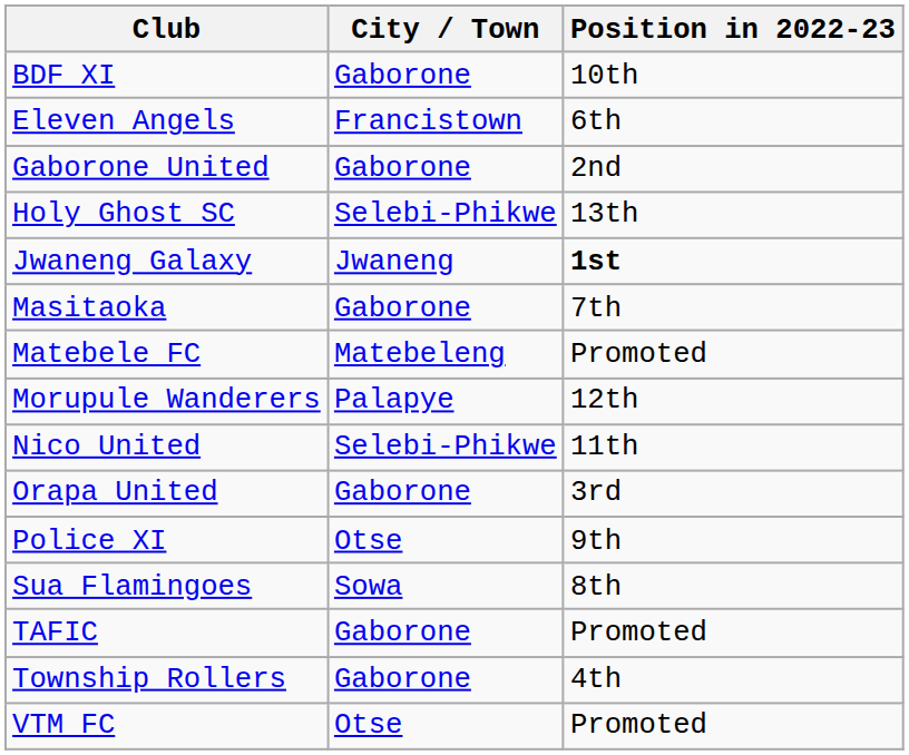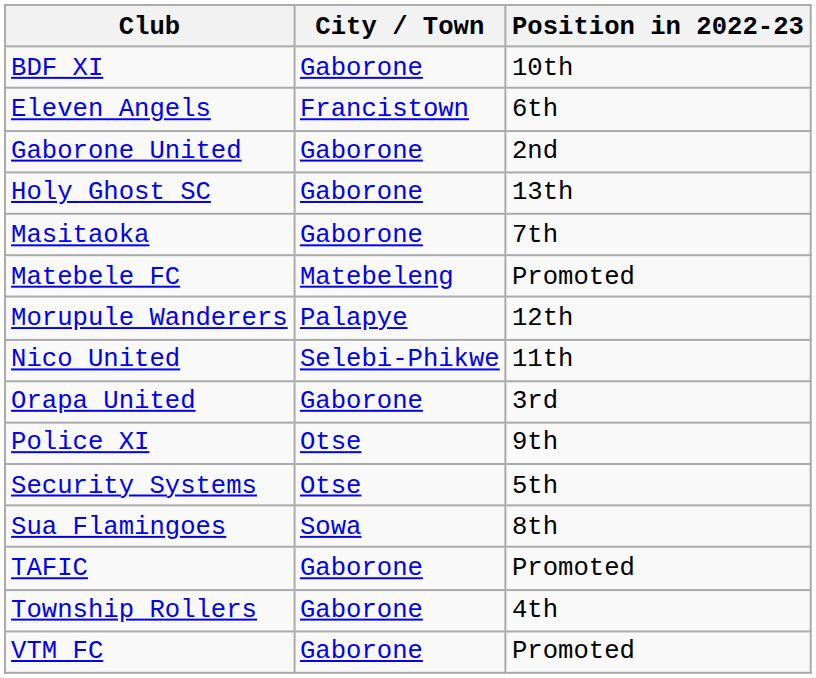 <table class="wikitable sortable">
 <tr>
 <th><strong>Club</strong></th>
 <th><strong>City / Town</strong></th>
 <th><strong>Position in 2022-23</strong></th>
 </tr>
 <tr>
 <td><a href='#'>BDF XI</a></td>
 <td><a href='#'>Gaborone</a></td>
 <td>10th</td>
 </tr>
 <tr>
 <td><a href='#'>Eleven Angels</a></td>
 <td><a href='#'>Francistown</a></td>
 <td>6th</td>
 </tr>
 <tr>
 <td><a href='#'>Gaborone United</a></td>
 <td><a href='#'>Gaborone</a></td>
 <td>2nd</td>
 </tr>
 <tr>
 <td><a href='#'>Holy Ghost SC</a></td>
-<td><a href='#'>Selebi-Phikwe</a></td>
+<td><a href='#'>Gaborone</a></td>
 <td>13th</td>
-</tr>
-<tr>
-<td><a href='#'>Jwaneng Galaxy</a></td>
-<td><a href='#'>Jwaneng</a></td>
-<td><strong>1st</strong></td>
 </tr>
 <tr>
 <td><a href='#'>Masitaoka</a></td>
 <td><a href='#'>Gaborone</a></td>
 <td>7th</td>
 </tr>
 <tr>
 <td><a href='#'>Matebele FC</a></td>
 <td><a href='#'>Matebeleng</a></td>
 <td>Promoted</td>
 </tr>
 <tr>
 <td><a href='#'>Morupule Wanderers</a></td>
 <td><a href='#'>Palapye</a></td>
 <td>12th</td>
 </tr>
 <tr>
 <td><a href='#'>Nico United</a></td>
 <td><a href='#'>Selebi-Phikwe</a></td>
 <td>11th</td>
 </tr>
 <tr>
 <td><a href='#'>Orapa United</a></td>
 <td><a href='#'>Gaborone</a></td>
 <td>3rd</td>
 </tr>
 <tr>
 <td><a href='#'>Police XI</a></td>
 <td><a href='#'>Otse</a></td>
 <td>9th</td>
 </tr>
 <tr>
+<td><a href='#'>Security Systems</a></td>
+<td><a href='#'>Otse</a></td>
+<td>5th</td>
+</tr>
+<tr>
 <td><a href='#'>Sua Flamingoes</a></td>
 <td><a href='#'>Sowa</a></td>
 <td>8th</td>
 </tr>
 <tr>
 <td><a href='#'>TAFIC</a></td>
 <td><a href='#'>Gaborone</a></td>
 <td>Promoted</td>
 </tr>
 <tr>
 <td><a href='#'>Township Rollers</a></td>
 <td><a href='#'>Gaborone</a></td>
 <td>4th</td>
 </tr>
 <tr>
 <td><a href='#'>VTM FC</a></td>
-<td><a href='#'>Otse</a></td>
+<td><a href='#'>Gaborone</a></td>
 <td>Promoted</td>
 </tr>
 </table>
